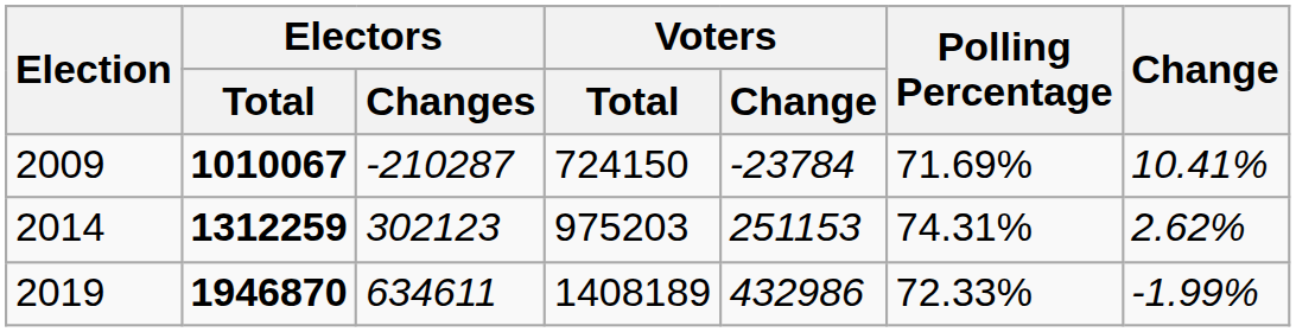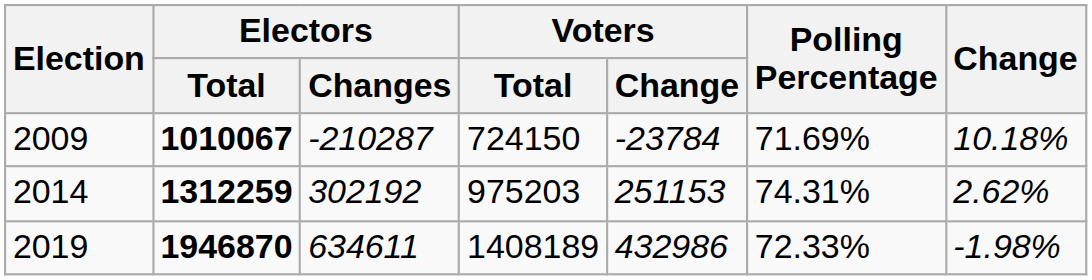 <table class="wikitable">
 <tr>
 <th rowspan="2">Election</th>
 <th colspan="2">Electors</th>
 <th colspan="2">Voters</th>
 <th rowspan="2">Polling<br>Percentage</th>
 <th rowspan="2">Change</th>
 </tr>
 <tr>
 <th>Total</th>
 <th>Changes </th>
 <th>Total</th>
 <th>Change</th>
 </tr>
 <tr>
 <td>2009</td>
 <td><strong>1010067</strong></td>
 <td><em>-210287 </em></td>
 <td>724150</td>
 <td><em>-23784 </em></td>
 <td>71.69%</td>
-<td><em>10.41% </em></td>
+<td><em>10.18% </em></td>
 </tr>
 <tr>
 <td>2014</td>
 <td><strong>1312259</strong></td>
-<td><em>302123 </em></td>
+<td><em>302192 </em></td>
 <td>975203</td>
 <td><em>251153 </em></td>
 <td>74.31%</td>
 <td><em>2.62% </em></td>
 </tr>
 <tr>
 <td>2019</td>
 <td><strong>1946870</strong></td>
 <td><em>634611 </em></td>
 <td>1408189</td>
 <td><em>432986 </em></td>
 <td>72.33%</td>
-<td><em>-1.99% </em></td>
+<td><em>-1.98% </em></td>
 </tr>
 </table>
